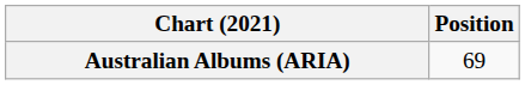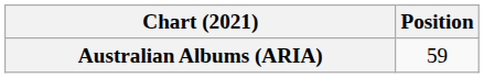 <table class="wikitable sortable plainrowheaders" style="text-align:center">
 <tr>
 <th scope="col" style="width:18em;">Chart (2021)</th>
 <th scope="col">Position</th>
 </tr>
 <tr>
 <th scope="row">Australian Albums (ARIA)</th>
-<td>69</td>
+<td>59</td>
 </tr>
 </table>
